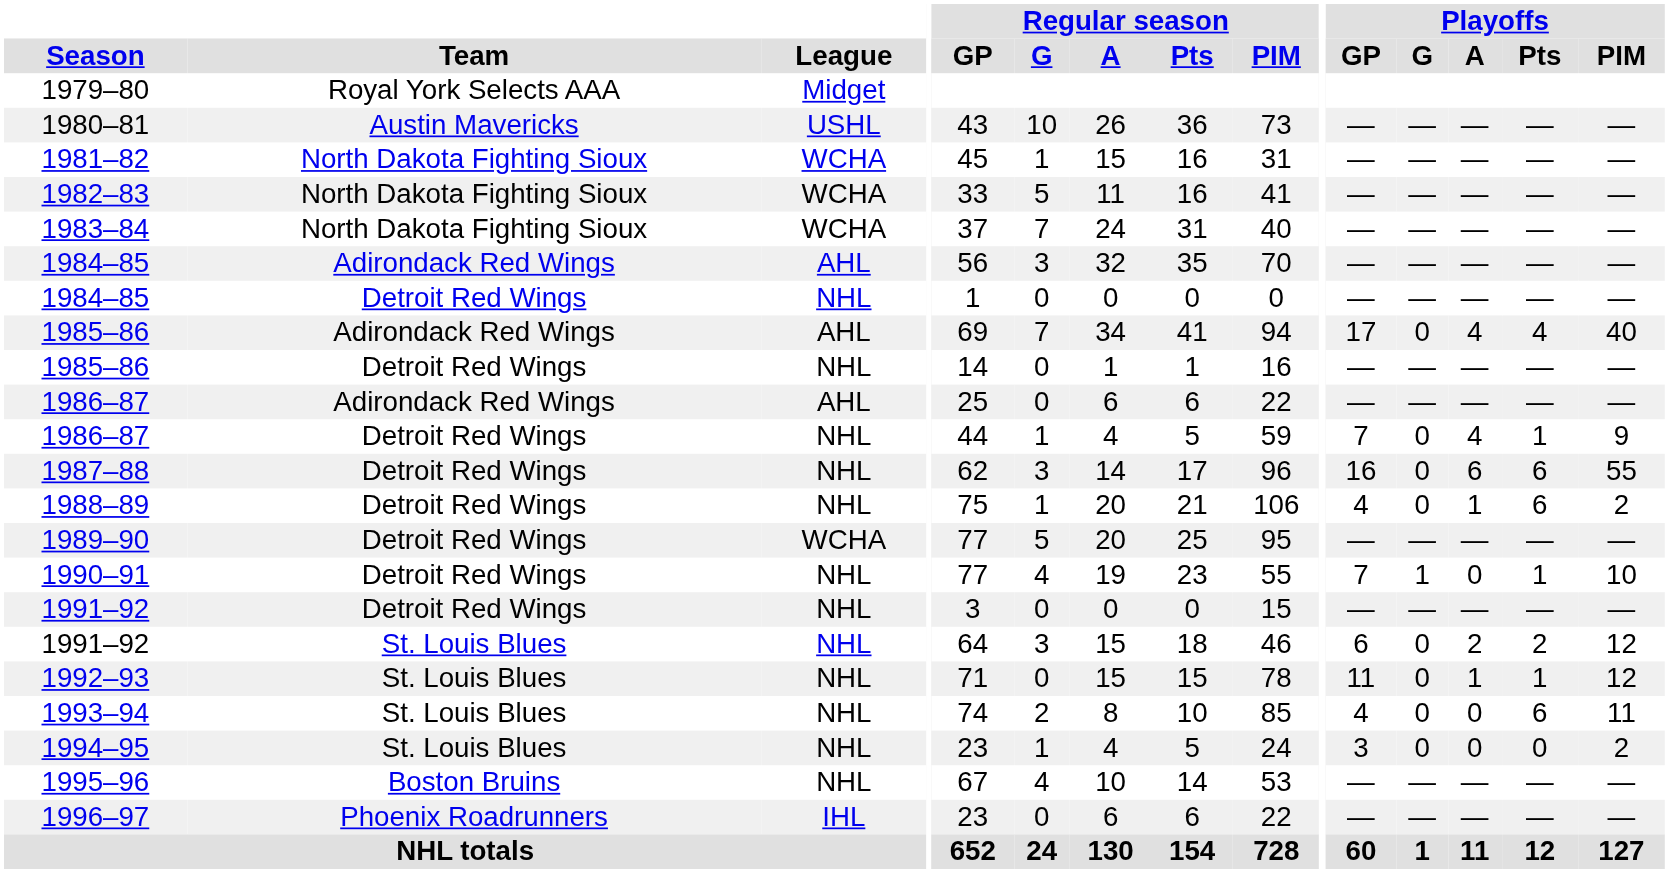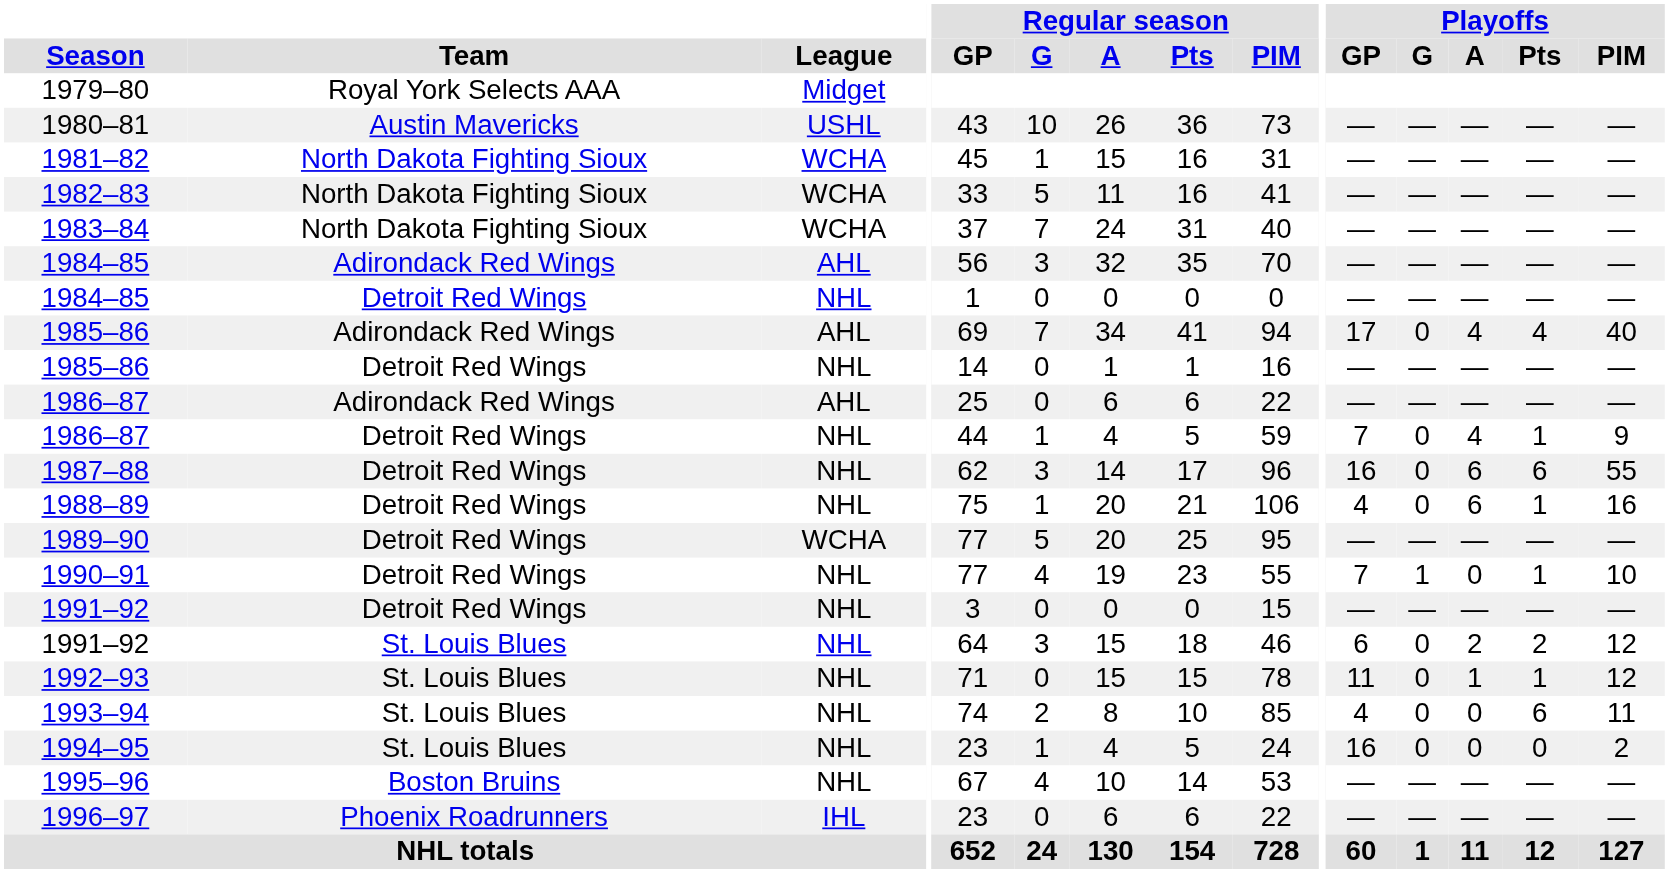 <table border="0" cellpadding="1" cellspacing="0" style="text-align:center; width:60em">
 <tr bgcolor="#e0e0e0">
 <th colspan="3"  bgcolor="#ffffff"></th>
 <th rowspan="100" bgcolor="#ffffff"></th>
 <th colspan="5"><a href='#'>Regular season</a></th>
 <th rowspan="100" bgcolor="#ffffff"></th>
 <th colspan="5"><a href='#'>Playoffs</a></th>
 </tr>
 <tr bgcolor="#e0e0e0">
 <th><a href='#'>Season</a></th>
 <th>Team</th>
 <th>League</th>
 <th>GP</th>
 <th><a href='#'>G</a></th>
 <th><a href='#'>A</a></th>
 <th><a href='#'>Pts</a></th>
 <th><a href='#'>PIM</a></th>
 <th>GP</th>
 <th>G</th>
 <th>A</th>
 <th>Pts</th>
 <th>PIM</th>
 </tr>
 <tr>
 <td>1979–80</td>
 <td>Royal York Selects AAA</td>
 <td><a href='#'>Midget</a></td>
 <td></td>
 <td></td>
 <td></td>
 <td></td>
 <td></td>
 <td></td>
 <td></td>
 <td></td>
 <td></td>
 <td></td>
 </tr>
 <tr style="background:#f0f0f0;">
 <td>1980–81</td>
 <td><a href='#'>Austin Mavericks</a></td>
 <td><a href='#'>USHL</a></td>
 <td>43</td>
 <td>10</td>
 <td>26</td>
 <td>36</td>
 <td>73</td>
 <td>—</td>
 <td>—</td>
 <td>—</td>
 <td>—</td>
 <td>—</td>
 </tr>
 <tr>
 <td><a href='#'>1981–82</a></td>
 <td><a href='#'>North Dakota Fighting Sioux</a></td>
 <td><a href='#'>WCHA</a></td>
 <td>45</td>
 <td>1</td>
 <td>15</td>
 <td>16</td>
 <td>31</td>
 <td>—</td>
 <td>—</td>
 <td>—</td>
 <td>—</td>
 <td>—</td>
 </tr>
 <tr style="background:#f0f0f0;">
 <td><a href='#'>1982–83</a></td>
 <td>North Dakota Fighting Sioux</td>
 <td>WCHA</td>
 <td>33</td>
 <td>5</td>
 <td>11</td>
 <td>16</td>
 <td>41</td>
 <td>—</td>
 <td>—</td>
 <td>—</td>
 <td>—</td>
 <td>—</td>
 </tr>
 <tr>
 <td><a href='#'>1983–84</a></td>
 <td>North Dakota Fighting Sioux</td>
 <td>WCHA</td>
 <td>37</td>
 <td>7</td>
 <td>24</td>
 <td>31</td>
 <td>40</td>
 <td>—</td>
 <td>—</td>
 <td>—</td>
 <td>—</td>
 <td>—</td>
 </tr>
 <tr style="background:#f0f0f0;">
 <td><a href='#'>1984–85</a></td>
 <td><a href='#'>Adirondack Red Wings</a></td>
 <td><a href='#'>AHL</a></td>
 <td>56</td>
 <td>3</td>
 <td>32</td>
 <td>35</td>
 <td>70</td>
 <td>—</td>
 <td>—</td>
 <td>—</td>
 <td>—</td>
 <td>—</td>
 </tr>
 <tr>
 <td><a href='#'>1984–85</a></td>
 <td><a href='#'>Detroit Red Wings</a></td>
 <td><a href='#'>NHL</a></td>
 <td>1</td>
 <td>0</td>
 <td>0</td>
 <td>0</td>
 <td>0</td>
 <td>—</td>
 <td>—</td>
 <td>—</td>
 <td>—</td>
 <td>—</td>
 </tr>
 <tr style="background:#f0f0f0;">
 <td><a href='#'>1985–86</a></td>
 <td>Adirondack Red Wings</td>
 <td>AHL</td>
 <td>69</td>
 <td>7</td>
 <td>34</td>
 <td>41</td>
 <td>94</td>
 <td>17</td>
 <td>0</td>
 <td>4</td>
 <td>4</td>
 <td>40</td>
 </tr>
 <tr>
 <td><a href='#'>1985–86</a></td>
 <td>Detroit Red Wings</td>
 <td>NHL</td>
 <td>14</td>
 <td>0</td>
 <td>1</td>
 <td>1</td>
 <td>16</td>
 <td>—</td>
 <td>—</td>
 <td>—</td>
 <td>—</td>
 <td>—</td>
 </tr>
 <tr style="background:#f0f0f0;">
 <td><a href='#'>1986–87</a></td>
 <td>Adirondack Red Wings</td>
 <td>AHL</td>
 <td>25</td>
 <td>0</td>
 <td>6</td>
 <td>6</td>
 <td>22</td>
 <td>—</td>
 <td>—</td>
 <td>—</td>
 <td>—</td>
 <td>—</td>
 </tr>
 <tr>
 <td><a href='#'>1986–87</a></td>
 <td>Detroit Red Wings</td>
 <td>NHL</td>
 <td>44</td>
 <td>1</td>
 <td>4</td>
 <td>5</td>
 <td>59</td>
 <td>7</td>
 <td>0</td>
 <td>4</td>
 <td>1</td>
 <td>9</td>
 </tr>
 <tr style="background:#f0f0f0;">
 <td><a href='#'>1987–88</a></td>
 <td>Detroit Red Wings</td>
 <td>NHL</td>
 <td>62</td>
 <td>3</td>
 <td>14</td>
 <td>17</td>
 <td>96</td>
 <td>16</td>
 <td>0</td>
 <td>6</td>
 <td>6</td>
 <td>55</td>
 </tr>
 <tr>
 <td><a href='#'>1988–89</a></td>
 <td>Detroit Red Wings</td>
 <td>NHL</td>
 <td>75</td>
 <td>1</td>
 <td>20</td>
 <td>21</td>
 <td>106</td>
 <td>4</td>
 <td>0</td>
+<td>6</td>
 <td>1</td>
-<td>6</td>
-<td>2</td>
+<td>16</td>
 </tr>
 <tr style="background:#f0f0f0;">
 <td><a href='#'>1989–90</a></td>
 <td>Detroit Red Wings</td>
 <td>WCHA</td>
 <td>77</td>
 <td>5</td>
 <td>20</td>
 <td>25</td>
 <td>95</td>
 <td>—</td>
 <td>—</td>
 <td>—</td>
 <td>—</td>
 <td>—</td>
 </tr>
 <tr>
 <td><a href='#'>1990–91</a></td>
 <td>Detroit Red Wings</td>
 <td>NHL</td>
 <td>77</td>
 <td>4</td>
 <td>19</td>
 <td>23</td>
 <td>55</td>
 <td>7</td>
 <td>1</td>
 <td>0</td>
 <td>1</td>
 <td>10</td>
 </tr>
 <tr style="background:#f0f0f0;">
 <td><a href='#'>1991–92</a></td>
 <td>Detroit Red Wings</td>
 <td>NHL</td>
 <td>3</td>
 <td>0</td>
 <td>0</td>
 <td>0</td>
 <td>15</td>
 <td>—</td>
 <td>—</td>
 <td>—</td>
 <td>—</td>
 <td>—</td>
 </tr>
 <tr>
 <td>1991–92</td>
 <td><a href='#'>St. Louis Blues</a></td>
 <td><a href='#'>NHL</a></td>
 <td>64</td>
 <td>3</td>
 <td>15</td>
 <td>18</td>
 <td>46</td>
 <td>6</td>
 <td>0</td>
 <td>2</td>
 <td>2</td>
 <td>12</td>
 </tr>
 <tr style="background:#f0f0f0;">
 <td><a href='#'>1992–93</a></td>
 <td>St. Louis Blues</td>
 <td>NHL</td>
 <td>71</td>
 <td>0</td>
 <td>15</td>
 <td>15</td>
 <td>78</td>
 <td>11</td>
 <td>0</td>
 <td>1</td>
 <td>1</td>
 <td>12</td>
 </tr>
 <tr>
 <td><a href='#'>1993–94</a></td>
 <td>St. Louis Blues</td>
 <td>NHL</td>
 <td>74</td>
 <td>2</td>
 <td>8</td>
 <td>10</td>
 <td>85</td>
 <td>4</td>
 <td>0</td>
 <td>0</td>
 <td>6</td>
 <td>11</td>
 </tr>
 <tr style="background:#f0f0f0;">
 <td><a href='#'>1994–95</a></td>
 <td>St. Louis Blues</td>
 <td>NHL</td>
 <td>23</td>
 <td>1</td>
 <td>4</td>
 <td>5</td>
 <td>24</td>
-<td>3</td>
+<td>16</td>
 <td>0</td>
 <td>0</td>
 <td>0</td>
 <td>2</td>
 </tr>
 <tr>
 <td><a href='#'>1995–96</a></td>
 <td><a href='#'>Boston Bruins</a></td>
 <td>NHL</td>
 <td>67</td>
 <td>4</td>
 <td>10</td>
 <td>14</td>
 <td>53</td>
 <td>—</td>
 <td>—</td>
 <td>—</td>
 <td>—</td>
 <td>—</td>
 </tr>
 <tr style="background:#f0f0f0;">
 <td><a href='#'>1996–97</a></td>
 <td><a href='#'>Phoenix Roadrunners</a></td>
 <td><a href='#'>IHL</a></td>
 <td>23</td>
 <td>0</td>
 <td>6</td>
 <td>6</td>
 <td>22</td>
 <td>—</td>
 <td>—</td>
 <td>—</td>
 <td>—</td>
 <td>—</td>
 </tr>
 <tr style="background:#e0e0e0;">
 <th colspan="3" style="text-align:center">NHL totals</th>
 <th>652</th>
 <th>24</th>
 <th>130</th>
 <th>154</th>
 <th>728</th>
 <th>60</th>
 <th>1</th>
 <th>11</th>
 <th>12</th>
 <th>127</th>
 </tr>
 </table>
